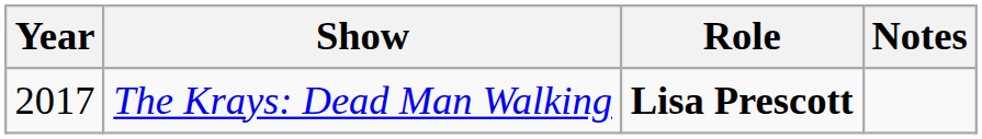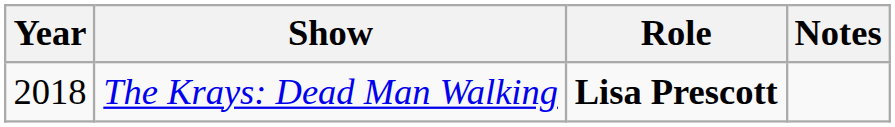 <table class="wikitable">
 <tr>
 <th>Year</th>
 <th>Show</th>
 <th>Role</th>
 <th>Notes</th>
 </tr>
 <tr>
-<td>2017</td>
+<td>2018</td>
 <td><em><a href='#'>The Krays: Dead Man Walking</a></em></td>
 <td><strong>Lisa Prescott</strong></td>
 <td></td>
 </tr>
 </table>
